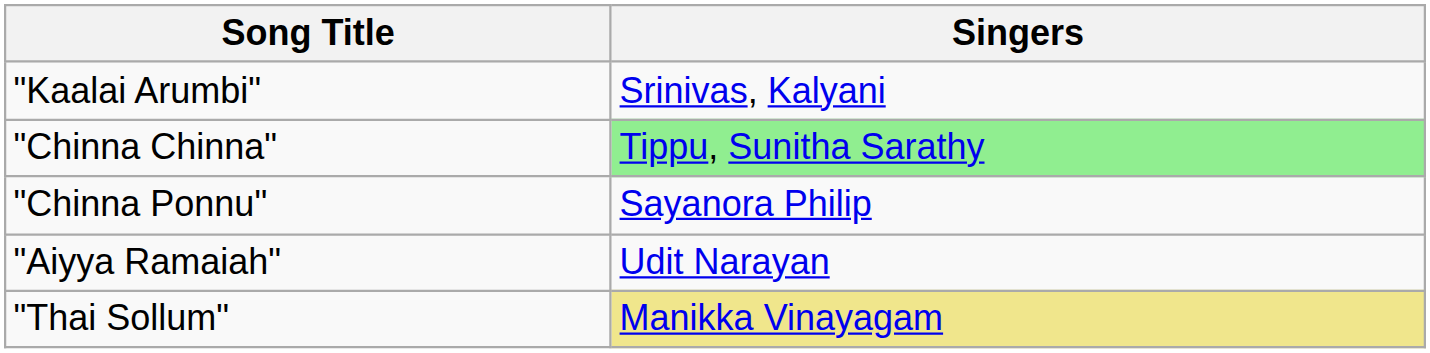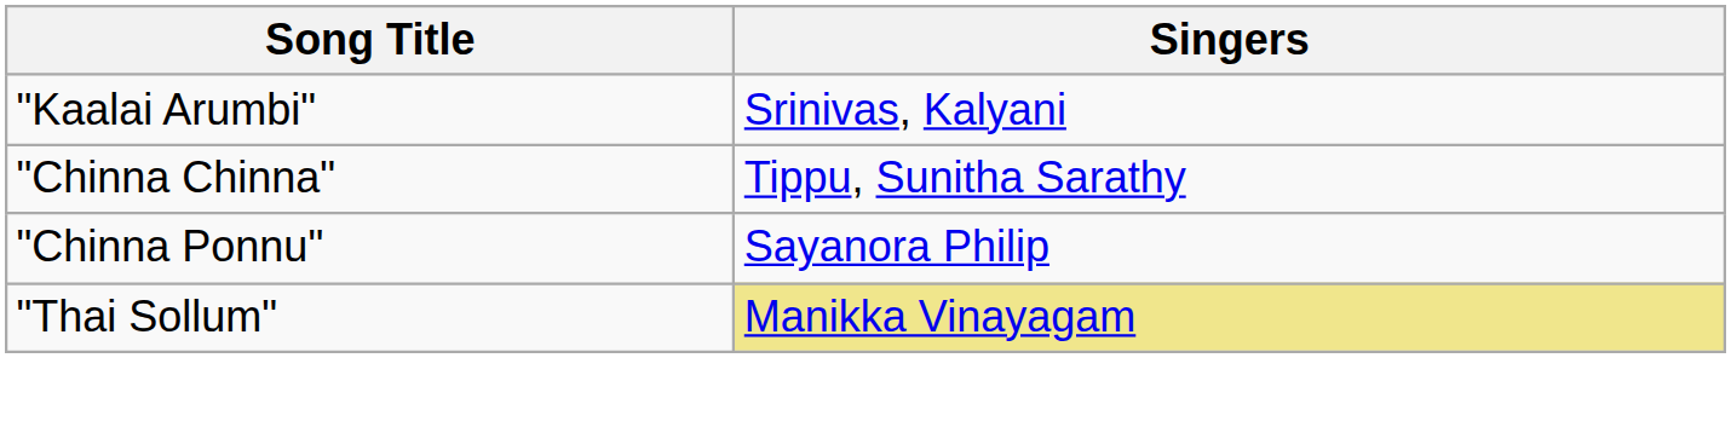 <table class="wikitable" width="50%">
 <tr>
 <th>Song Title</th>
 <th>Singers</th>
 </tr>
 <tr>
 <td>"Kaalai Arumbi"</td>
 <td><a href='#'>Srinivas</a>, <a href='#'>Kalyani</a></td>
 </tr>
 <tr>
 <td>"Chinna Chinna"</td>
-<td style="background: lightgreen;"><a href='#'>Tippu</a>, <a href='#'>Sunitha Sarathy</a></td>
+<td><a href='#'>Tippu</a>, <a href='#'>Sunitha Sarathy</a></td>
 </tr>
 <tr>
 <td>"Chinna Ponnu"</td>
 <td><a href='#'>Sayanora Philip</a></td>
 </tr>
 <tr>
-<td>"Aiyya Ramaiah"</td>
-<td><a href='#'>Udit Narayan</a></td>
-</tr>
-<tr>
 <td>"Thai Sollum"</td>
 <td style="background: khaki;"><a href='#'>Manikka Vinayagam</a></td>
 </tr>
 </table>
